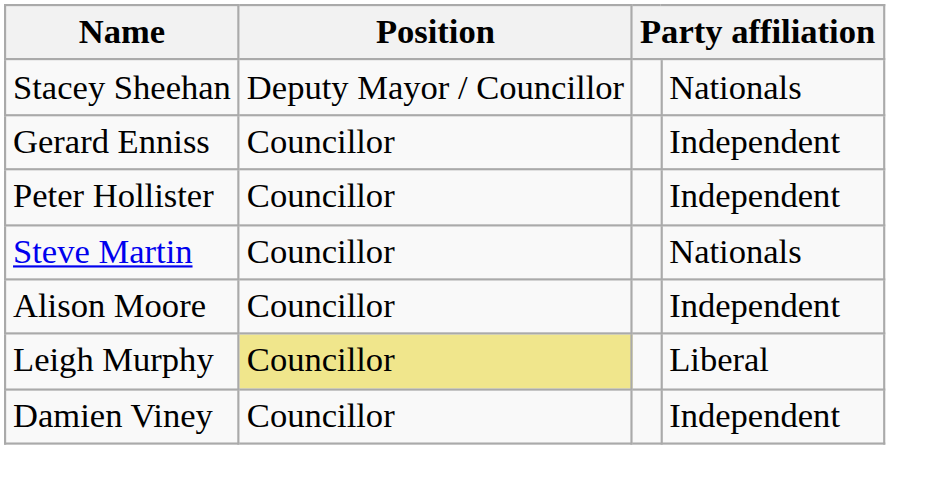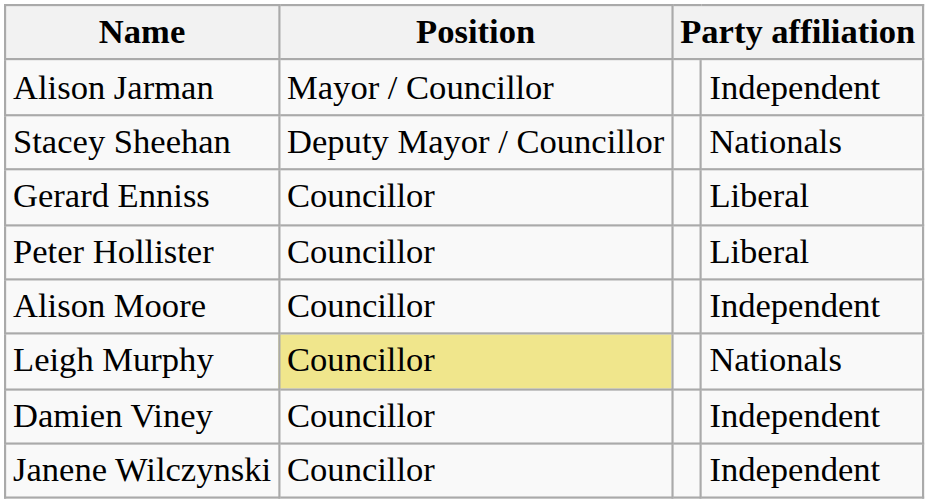 <table class="wikitable">
 <tr>
 <th>Name</th>
 <th>Position</th>
 <th colspan=2>Party affiliation</th>
+</tr>
+<tr>
+<td>Alison Jarman</td>
+<td>Mayor / Councillor</td>
+<td> </td>
+<td>Independent</td>
 </tr>
 <tr>
 <td>Stacey Sheehan</td>
 <td>Deputy Mayor / Councillor</td>
 <td> </td>
 <td>Nationals</td>
 </tr>
 <tr>
 <td>Gerard Enniss</td>
 <td>Councillor</td>
 <td> </td>
-<td>Independent</td>
+<td>Liberal</td>
 </tr>
 <tr>
 <td>Peter Hollister</td>
 <td>Councillor</td>
 <td> </td>
-<td>Independent</td>
-</tr>
-<tr>
-<td><a href='#'>Steve Martin</a></td>
-<td>Councillor</td>
-<td> </td>
-<td>Nationals</td>
+<td>Liberal</td>
 </tr>
 <tr>
 <td>Alison Moore</td>
 <td>Councillor</td>
 <td> </td>
 <td>Independent</td>
 </tr>
 <tr>
 <td>Leigh Murphy</td>
 <td style="background: khaki;">Councillor</td>
 <td> </td>
-<td>Liberal</td>
+<td>Nationals</td>
 </tr>
 <tr>
 <td>Damien Viney</td>
 <td>Councillor</td>
 <td> </td>
 <td>Independent</td>
 </tr>
+<tr>
+<td>Janene Wilczynski</td>
+<td>Councillor</td>
+<td> </td>
+<td>Independent</td>
+</tr>
 </table>
